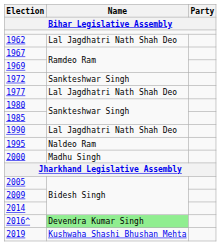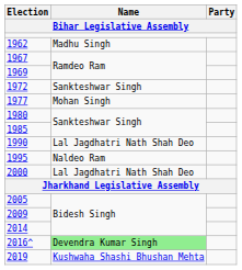 <table class="wikitable sortable">
 <tr>
 <th>Election</th>
 <th>Name</th>
 <th colspan=2>Party</th>
 </tr>
 <tr>
 <th colspan=4><a href='#'>Bihar Legislative Assembly</a></th>
 </tr>
 <tr>
 <td colspan="4"></td>
 </tr>
 <tr>
 <td><a href='#'>1962</a></td>
-<td>Lal Jagdhatri Nath Shah Deo</td>
+<td>Madhu Singh</td>
 <td></td>
 </tr>
 <tr>
 <td><a href='#'>1967</a></td>
 <td rowspan=2>Ramdeo Ram</td>
 <td></td>
 </tr>
 <tr>
 <td><a href='#'>1969</a></td>
 </tr>
 <tr>
 <td><a href='#'>1972</a></td>
 <td>Sankteshwar Singh</td>
 <td></td>
 </tr>
 <tr>
 <td><a href='#'>1977</a></td>
-<td>Lal Jagdhatri Nath Shah Deo</td>
+<td>Mohan Singh</td>
 <td></td>
 </tr>
 <tr>
 <td><a href='#'>1980</a></td>
 <td rowspan="2">Sankteshwar Singh</td>
 <td></td>
 </tr>
 <tr>
 <td><a href='#'>1985</a></td>
 </tr>
 <tr>
 <td><a href='#'>1990</a></td>
 <td>Lal Jagdhatri Nath Shah Deo</td>
 <td></td>
 </tr>
 <tr>
 <td><a href='#'>1995</a></td>
 <td>Naldeo Ram</td>
 </tr>
 <tr>
 <td><a href='#'>2000</a></td>
-<td>Madhu Singh</td>
+<td>Lal Jagdhatri Nath Shah Deo</td>
 <td></td>
 </tr>
 <tr>
 <th colspan=4><a href='#'>Jharkhand Legislative Assembly</a></th>
 </tr>
 <tr>
 <td><a href='#'>2005</a></td>
 <td rowspan=3>Bidesh Singh</td>
 <td></td>
 </tr>
 <tr>
 <td><a href='#'>2009</a></td>
 <td></td>
 </tr>
 <tr>
 <td><a href='#'>2014</a></td>
 <td></td>
 </tr>
 <tr>
 <td><a href='#'>2016^</a></td>
 <td style="background: lightgreen;">Devendra Kumar Singh</td>
 </tr>
 <tr>
 <td><a href='#'>2019</a></td>
 <td rowspan=2><a href='#'>Kushwaha Shashi Bhushan Mehta</a></td>
 <td></td>
 </tr>
 </table>
